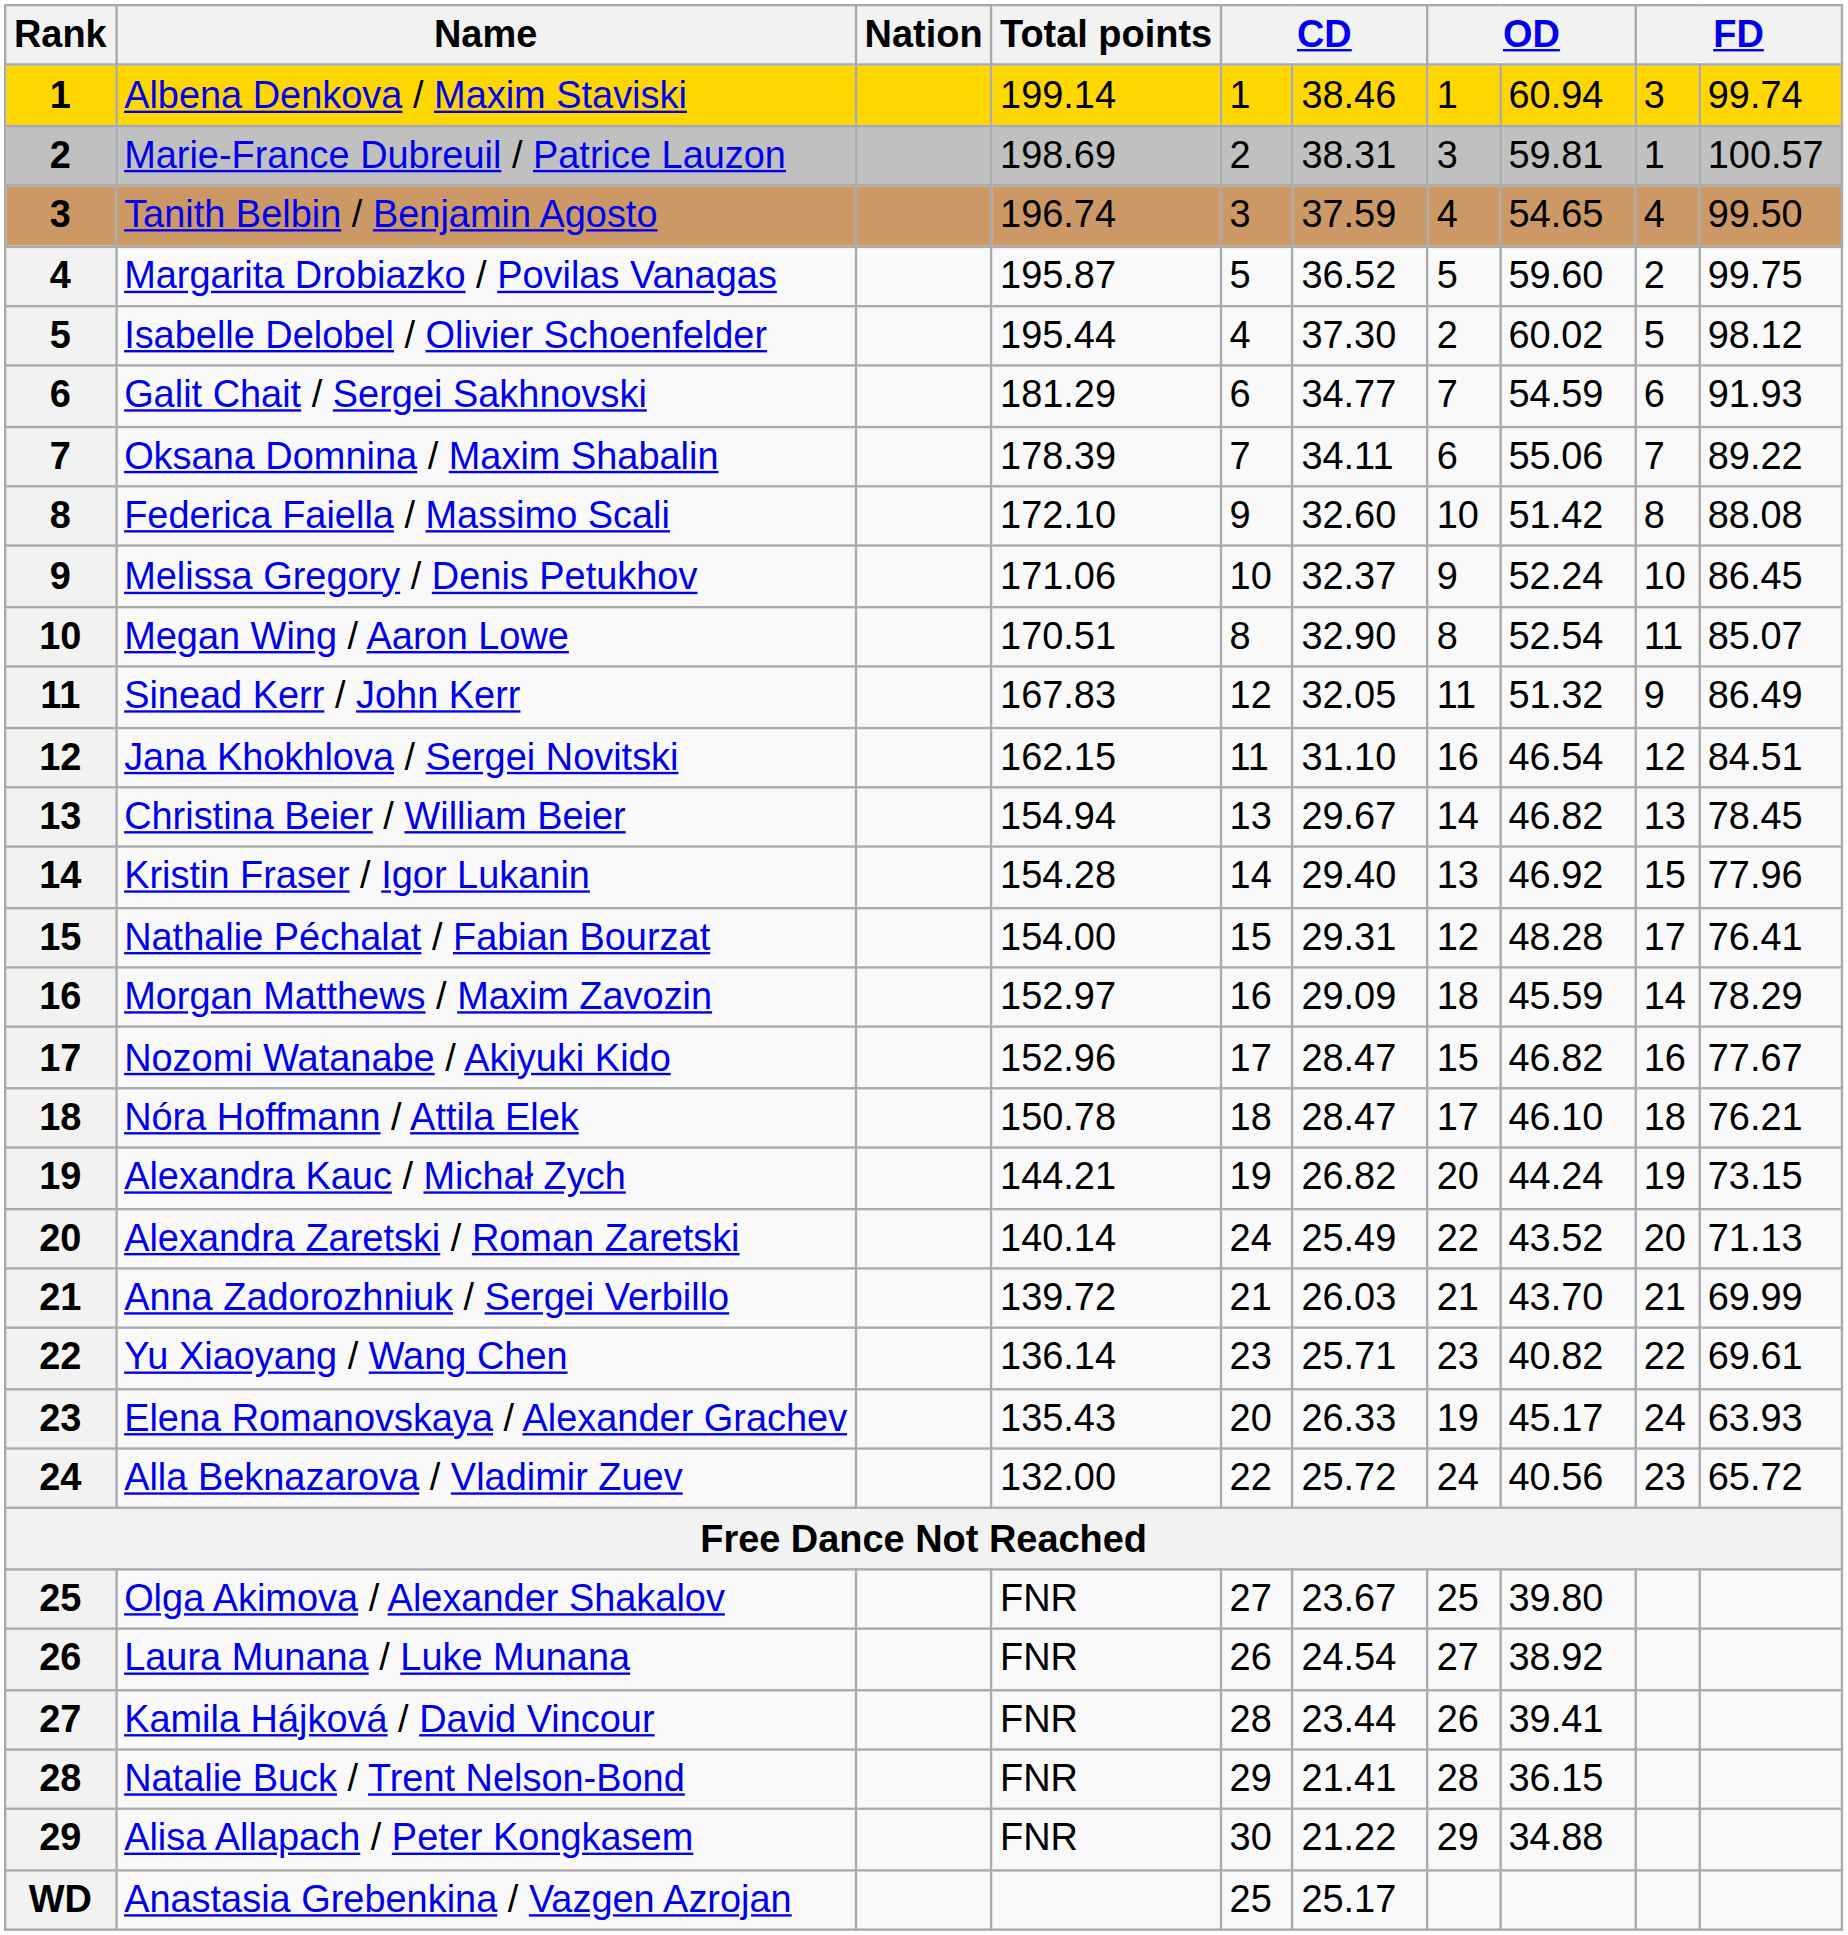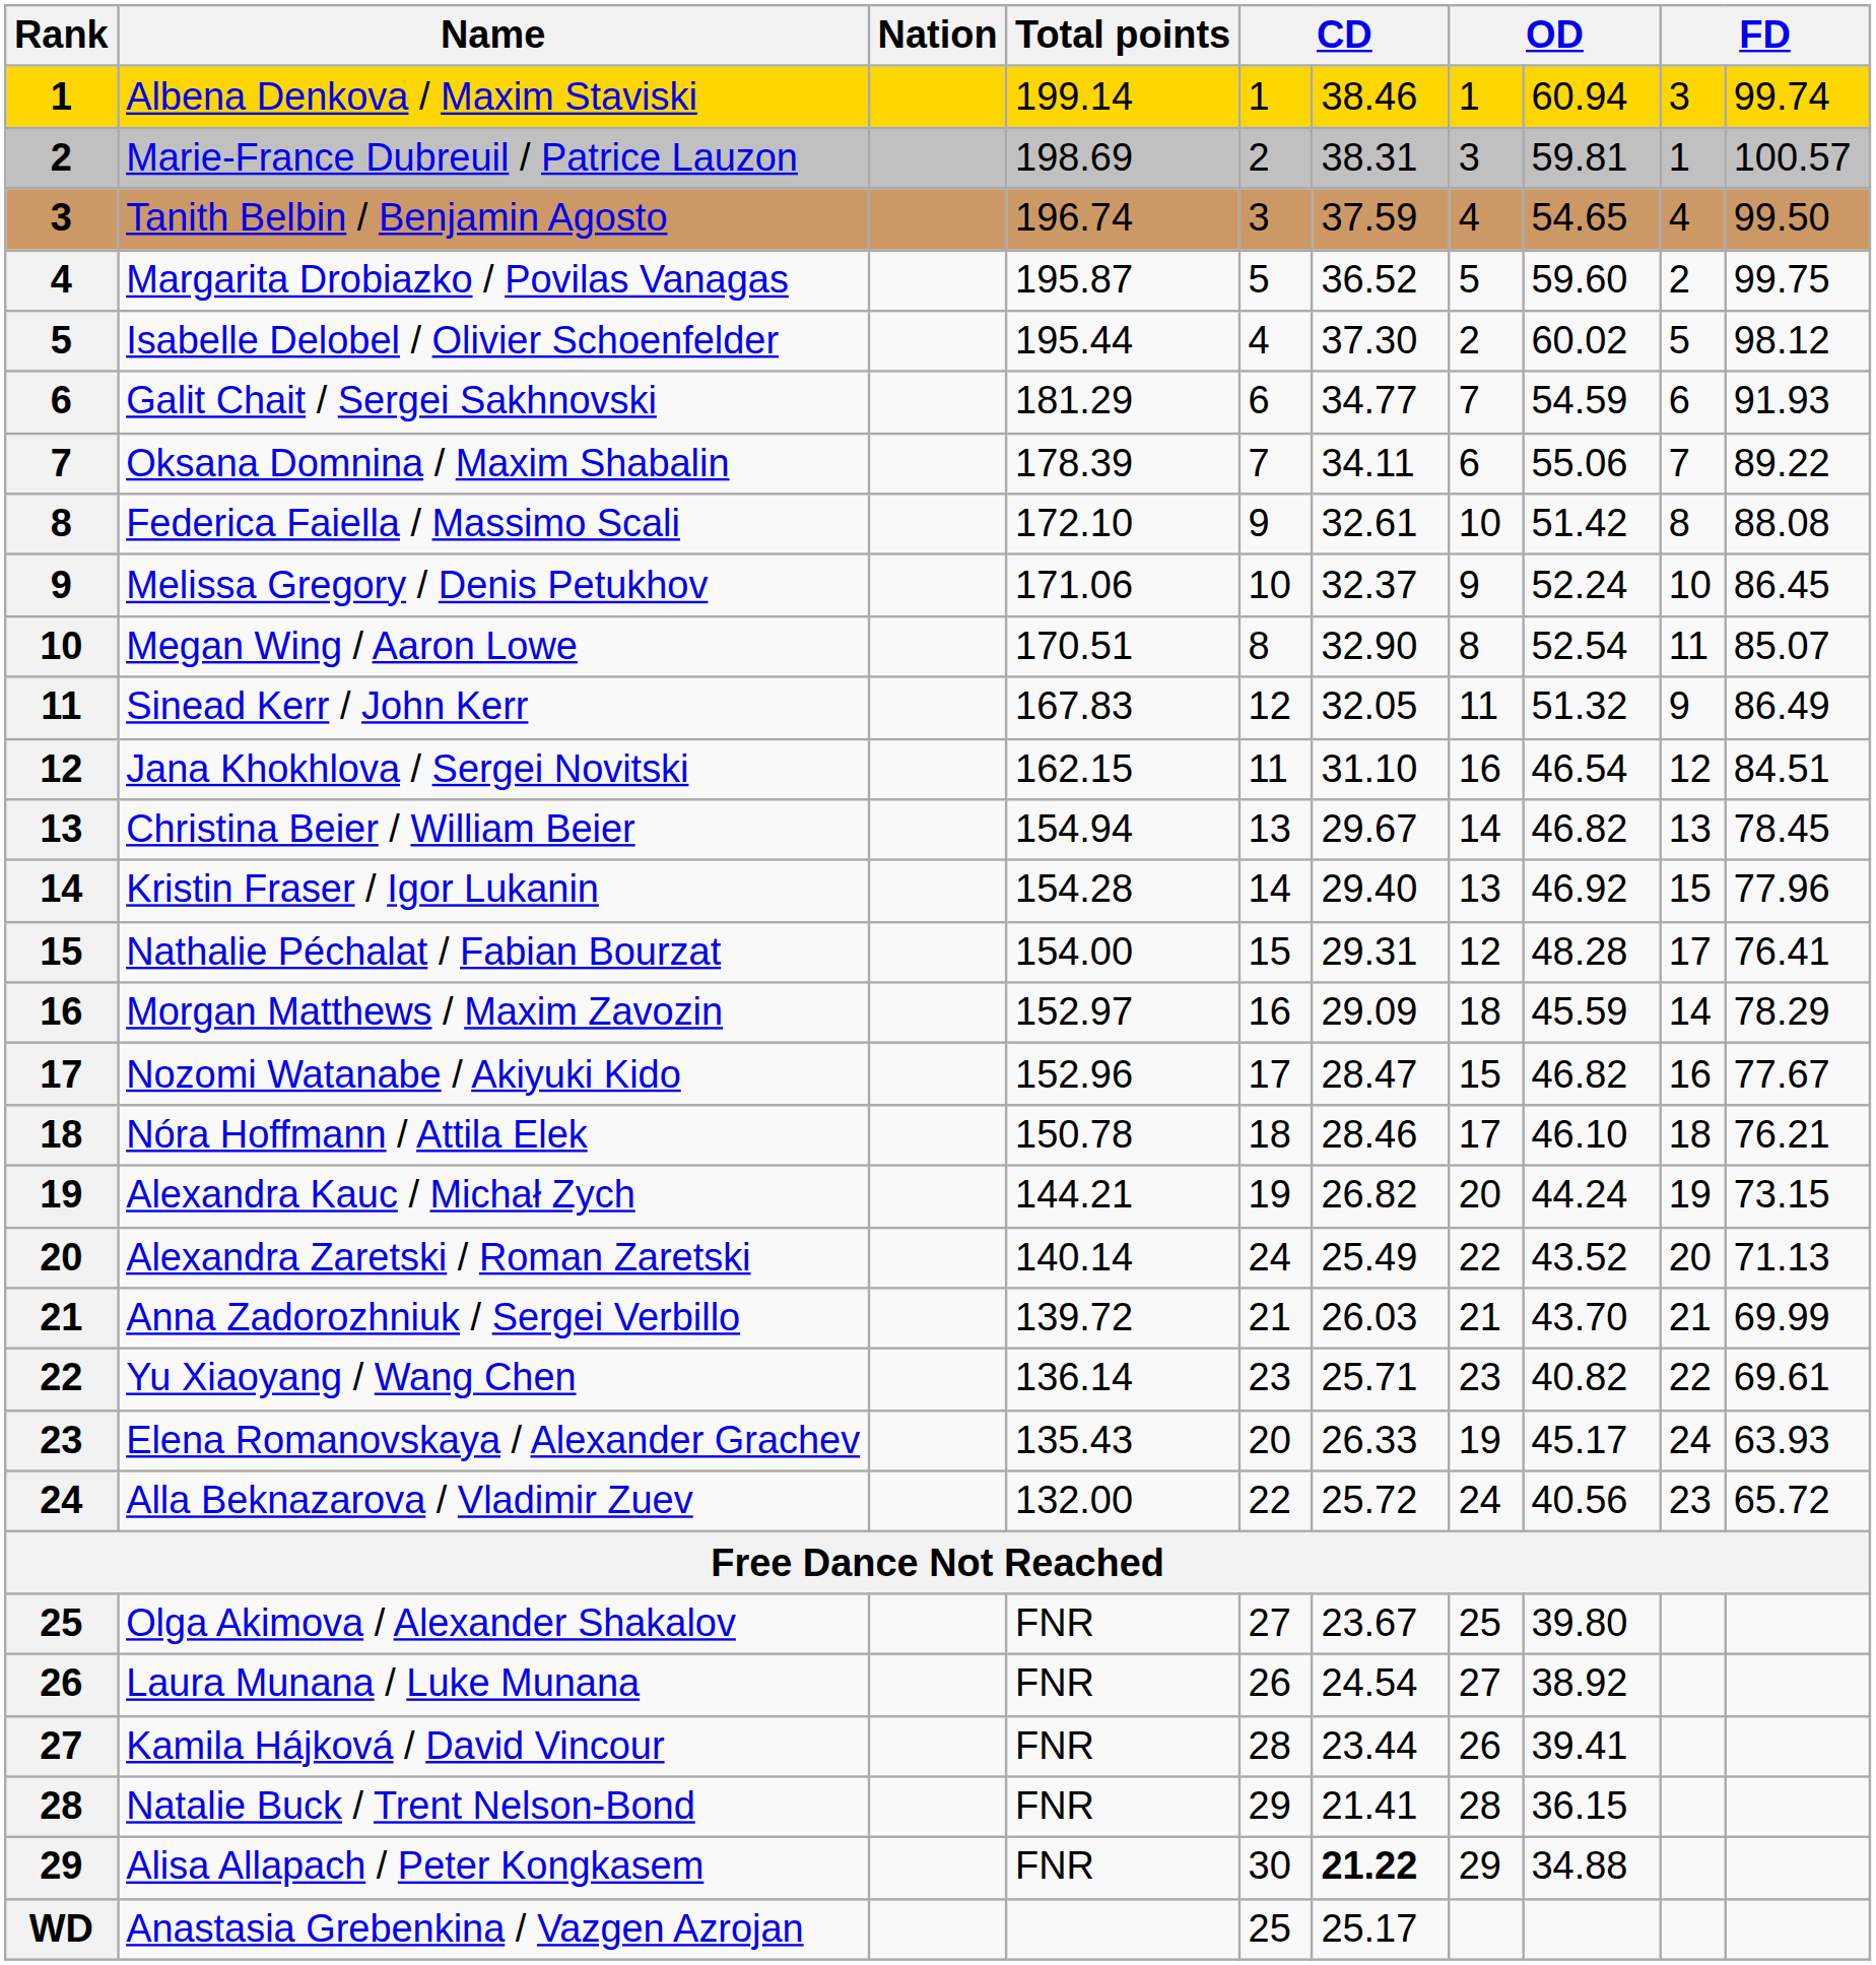 <table class="wikitable">
 <tr>
 <th>Rank</th>
 <th>Name</th>
 <th>Nation</th>
 <th>Total points</th>
 <th colspan="2" width="80px"><a href='#'>CD</a></th>
 <th colspan="2" width="80px"><a href='#'>OD</a></th>
 <th colspan="2" width="80px"><a href='#'>FD</a></th>
 </tr>
 <tr bgcolor=gold>
 <td align=center><strong>1</strong></td>
 <td><a href='#'>Albena Denkova</a> / <a href='#'>Maxim Staviski</a></td>
 <td></td>
 <td>199.14</td>
 <td>1</td>
 <td>38.46</td>
 <td>1</td>
 <td>60.94</td>
 <td>3</td>
 <td>99.74</td>
 </tr>
 <tr bgcolor=silver>
 <td align=center><strong>2</strong></td>
 <td><a href='#'>Marie-France Dubreuil</a> / <a href='#'>Patrice Lauzon</a></td>
 <td></td>
 <td>198.69</td>
 <td>2</td>
 <td>38.31</td>
 <td>3</td>
 <td>59.81</td>
 <td>1</td>
 <td>100.57</td>
 </tr>
 <tr bgcolor=cc9966>
 <td align=center><strong>3</strong></td>
 <td><a href='#'>Tanith Belbin</a> / <a href='#'>Benjamin Agosto</a></td>
 <td></td>
 <td>196.74</td>
 <td>3</td>
 <td>37.59</td>
 <td>4</td>
 <td>54.65</td>
 <td>4</td>
 <td>99.50</td>
 </tr>
 <tr>
 <th>4</th>
 <td><a href='#'>Margarita Drobiazko</a> / <a href='#'>Povilas Vanagas</a></td>
 <td></td>
 <td>195.87</td>
 <td>5</td>
 <td>36.52</td>
 <td>5</td>
 <td>59.60</td>
 <td>2</td>
 <td>99.75</td>
 </tr>
 <tr>
 <th>5</th>
 <td><a href='#'>Isabelle Delobel</a> / <a href='#'>Olivier Schoenfelder</a></td>
 <td></td>
 <td>195.44</td>
 <td>4</td>
 <td>37.30</td>
 <td>2</td>
 <td>60.02</td>
 <td>5</td>
 <td>98.12</td>
 </tr>
 <tr>
 <th>6</th>
 <td><a href='#'>Galit Chait</a> / <a href='#'>Sergei Sakhnovski</a></td>
 <td></td>
 <td>181.29</td>
 <td>6</td>
 <td>34.77</td>
 <td>7</td>
 <td>54.59</td>
 <td>6</td>
 <td>91.93</td>
 </tr>
 <tr>
 <th>7</th>
 <td><a href='#'>Oksana Domnina</a> / <a href='#'>Maxim Shabalin</a></td>
 <td></td>
 <td>178.39</td>
 <td>7</td>
 <td>34.11</td>
 <td>6</td>
 <td>55.06</td>
 <td>7</td>
 <td>89.22</td>
 </tr>
 <tr>
 <th>8</th>
 <td><a href='#'>Federica Faiella</a> / <a href='#'>Massimo Scali</a></td>
 <td></td>
 <td>172.10</td>
 <td>9</td>
-<td>32.60</td>
+<td>32.61</td>
 <td>10</td>
 <td>51.42</td>
 <td>8</td>
 <td>88.08</td>
 </tr>
 <tr>
 <th>9</th>
 <td><a href='#'>Melissa Gregory</a> / <a href='#'>Denis Petukhov</a></td>
 <td></td>
 <td>171.06</td>
 <td>10</td>
 <td>32.37</td>
 <td>9</td>
 <td>52.24</td>
 <td>10</td>
 <td>86.45</td>
 </tr>
 <tr>
 <th>10</th>
 <td><a href='#'>Megan Wing</a> / <a href='#'>Aaron Lowe</a></td>
 <td></td>
 <td>170.51</td>
 <td>8</td>
 <td>32.90</td>
 <td>8</td>
 <td>52.54</td>
 <td>11</td>
 <td>85.07</td>
 </tr>
 <tr>
 <th>11</th>
 <td><a href='#'>Sinead Kerr</a> / <a href='#'>John Kerr</a></td>
 <td></td>
 <td>167.83</td>
 <td>12</td>
 <td>32.05</td>
 <td>11</td>
 <td>51.32</td>
 <td>9</td>
 <td>86.49</td>
 </tr>
 <tr>
 <th>12</th>
 <td><a href='#'>Jana Khokhlova</a> / <a href='#'>Sergei Novitski</a></td>
 <td></td>
 <td>162.15</td>
 <td>11</td>
 <td>31.10</td>
 <td>16</td>
 <td>46.54</td>
 <td>12</td>
 <td>84.51</td>
 </tr>
 <tr>
 <th>13</th>
 <td><a href='#'>Christina Beier</a> / <a href='#'>William Beier</a></td>
 <td></td>
 <td>154.94</td>
 <td>13</td>
 <td>29.67</td>
 <td>14</td>
 <td>46.82</td>
 <td>13</td>
 <td>78.45</td>
 </tr>
 <tr>
 <th>14</th>
 <td><a href='#'>Kristin Fraser</a> / <a href='#'>Igor Lukanin</a></td>
 <td></td>
 <td>154.28</td>
 <td>14</td>
 <td>29.40</td>
 <td>13</td>
 <td>46.92</td>
 <td>15</td>
 <td>77.96</td>
 </tr>
 <tr>
 <th>15</th>
 <td><a href='#'>Nathalie Péchalat</a> / <a href='#'>Fabian Bourzat</a></td>
 <td></td>
 <td>154.00</td>
 <td>15</td>
 <td>29.31</td>
 <td>12</td>
 <td>48.28</td>
 <td>17</td>
 <td>76.41</td>
 </tr>
 <tr>
 <th>16</th>
 <td><a href='#'>Morgan Matthews</a> / <a href='#'>Maxim Zavozin</a></td>
 <td></td>
 <td>152.97</td>
 <td>16</td>
 <td>29.09</td>
 <td>18</td>
 <td>45.59</td>
 <td>14</td>
 <td>78.29</td>
 </tr>
 <tr>
 <th>17</th>
 <td><a href='#'>Nozomi Watanabe</a> / <a href='#'>Akiyuki Kido</a></td>
 <td></td>
 <td>152.96</td>
 <td>17</td>
 <td>28.47</td>
 <td>15</td>
 <td>46.82</td>
 <td>16</td>
 <td>77.67</td>
 </tr>
 <tr>
 <th>18</th>
 <td><a href='#'>Nóra Hoffmann</a> / <a href='#'>Attila Elek</a></td>
 <td></td>
 <td>150.78</td>
 <td>18</td>
-<td>28.47</td>
+<td>28.46</td>
 <td>17</td>
 <td>46.10</td>
 <td>18</td>
 <td>76.21</td>
 </tr>
 <tr>
 <th>19</th>
 <td><a href='#'>Alexandra Kauc</a> / <a href='#'>Michał Zych</a></td>
 <td></td>
 <td>144.21</td>
 <td>19</td>
 <td>26.82</td>
 <td>20</td>
 <td>44.24</td>
 <td>19</td>
 <td>73.15</td>
 </tr>
 <tr>
 <th>20</th>
 <td><a href='#'>Alexandra Zaretski</a> / <a href='#'>Roman Zaretski</a></td>
 <td></td>
 <td>140.14</td>
 <td>24</td>
 <td>25.49</td>
 <td>22</td>
 <td>43.52</td>
 <td>20</td>
 <td>71.13</td>
 </tr>
 <tr>
 <th>21</th>
 <td><a href='#'>Anna Zadorozhniuk</a> / <a href='#'>Sergei Verbillo</a></td>
 <td></td>
 <td>139.72</td>
 <td>21</td>
 <td>26.03</td>
 <td>21</td>
 <td>43.70</td>
 <td>21</td>
 <td>69.99</td>
 </tr>
 <tr>
 <th>22</th>
 <td><a href='#'>Yu Xiaoyang</a> / <a href='#'>Wang Chen</a></td>
 <td></td>
 <td>136.14</td>
 <td>23</td>
 <td>25.71</td>
 <td>23</td>
 <td>40.82</td>
 <td>22</td>
 <td>69.61</td>
 </tr>
 <tr>
 <th>23</th>
 <td><a href='#'>Elena Romanovskaya</a> / <a href='#'>Alexander Grachev</a></td>
 <td></td>
 <td>135.43</td>
 <td>20</td>
 <td>26.33</td>
 <td>19</td>
 <td>45.17</td>
 <td>24</td>
 <td>63.93</td>
 </tr>
 <tr>
 <th>24</th>
 <td><a href='#'>Alla Beknazarova</a> / <a href='#'>Vladimir Zuev</a></td>
 <td></td>
 <td>132.00</td>
 <td>22</td>
 <td>25.72</td>
 <td>24</td>
 <td>40.56</td>
 <td>23</td>
 <td>65.72</td>
 </tr>
 <tr>
 <th colspan=10>Free Dance Not Reached</th>
 </tr>
 <tr>
 <th>25</th>
 <td><a href='#'>Olga Akimova</a> / <a href='#'>Alexander Shakalov</a></td>
 <td></td>
 <td>FNR</td>
 <td>27</td>
 <td>23.67</td>
 <td>25</td>
 <td>39.80</td>
 <td></td>
 <td></td>
 </tr>
 <tr>
 <th>26</th>
 <td><a href='#'>Laura Munana</a> / <a href='#'>Luke Munana</a></td>
 <td></td>
 <td>FNR</td>
 <td>26</td>
 <td>24.54</td>
 <td>27</td>
 <td>38.92</td>
 <td></td>
 <td></td>
 </tr>
 <tr>
 <th>27</th>
 <td><a href='#'>Kamila Hájková</a> / <a href='#'>David Vincour</a></td>
 <td></td>
 <td>FNR</td>
 <td>28</td>
 <td>23.44</td>
 <td>26</td>
 <td>39.41</td>
 <td></td>
 <td></td>
 </tr>
 <tr>
 <th>28</th>
 <td><a href='#'>Natalie Buck</a> / <a href='#'>Trent Nelson-Bond</a></td>
 <td></td>
 <td>FNR</td>
 <td>29</td>
 <td>21.41</td>
 <td>28</td>
 <td>36.15</td>
 <td></td>
 <td></td>
 </tr>
 <tr>
 <th>29</th>
 <td><a href='#'>Alisa Allapach</a> / <a href='#'>Peter Kongkasem</a></td>
 <td></td>
 <td>FNR</td>
 <td>30</td>
-<td>21.22</td>
+<td><strong>21.22</strong></td>
 <td>29</td>
 <td>34.88</td>
 <td></td>
 <td></td>
 </tr>
 <tr>
 <th>WD</th>
 <td><a href='#'>Anastasia Grebenkina</a> / <a href='#'>Vazgen Azrojan</a></td>
 <td></td>
 <td></td>
 <td>25</td>
 <td>25.17</td>
 <td></td>
 <td></td>
 <td></td>
 <td></td>
 </tr>
 </table>
